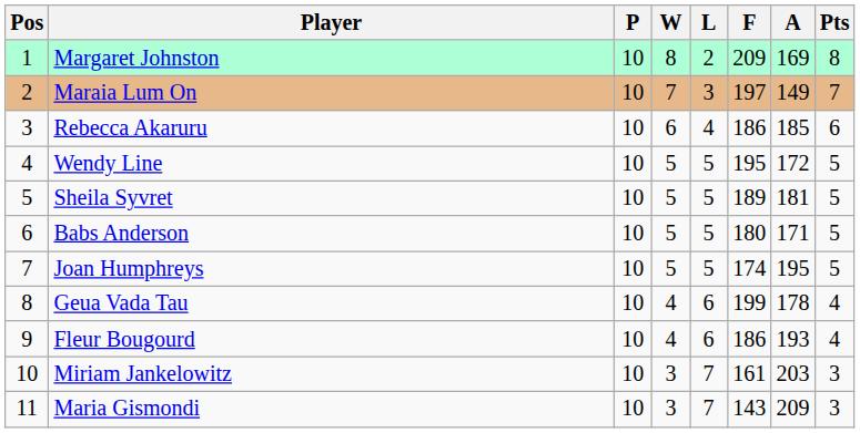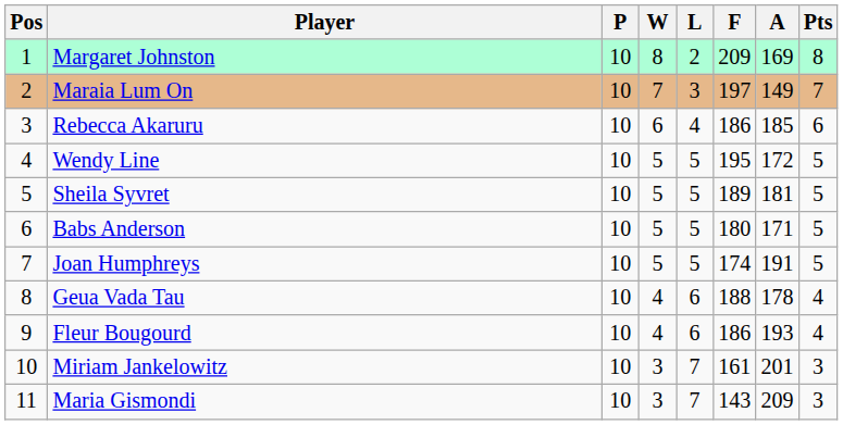 <table class="wikitable" style="font-size: 100%">
 <tr>
 <th width=20>Pos</th>
 <th width=400>Player</th>
 <th width=20>P</th>
 <th width=20>W</th>
 <th width=20>L</th>
 <th width=20>F</th>
 <th width=20>A</th>
 <th width=20>Pts</th>
 </tr>
 <tr align=center style="background: #ADFFD6;">
 <td>1</td>
 <td align="left"> <a href='#'>Margaret Johnston</a></td>
 <td>10</td>
 <td>8</td>
 <td>2</td>
 <td>209</td>
 <td>169</td>
 <td>8</td>
 </tr>
 <tr align=center style="background: #E6B88A;">
 <td>2</td>
 <td align="left"> <a href='#'>Maraia Lum On</a></td>
 <td>10</td>
 <td>7</td>
 <td>3</td>
 <td>197</td>
 <td>149</td>
 <td>7</td>
 </tr>
 <tr align=center>
 <td>3</td>
 <td align="left"> <a href='#'>Rebecca Akaruru</a></td>
 <td>10</td>
 <td>6</td>
 <td>4</td>
 <td>186</td>
 <td>185</td>
 <td>6</td>
 </tr>
 <tr align=center>
 <td>4</td>
 <td align="left"> <a href='#'>Wendy Line</a></td>
 <td>10</td>
 <td>5</td>
 <td>5</td>
 <td>195</td>
 <td>172</td>
 <td>5</td>
 </tr>
 <tr align=center>
 <td>5</td>
 <td align="left"> <a href='#'>Sheila Syvret</a></td>
 <td>10</td>
 <td>5</td>
 <td>5</td>
 <td>189</td>
 <td>181</td>
 <td>5</td>
 </tr>
 <tr align=center>
 <td>6</td>
 <td align="left"> <a href='#'>Babs Anderson</a></td>
 <td>10</td>
 <td>5</td>
 <td>5</td>
 <td>180</td>
 <td>171</td>
 <td>5</td>
 </tr>
 <tr align=center>
 <td>7</td>
 <td align="left"> <a href='#'>Joan Humphreys</a></td>
 <td>10</td>
 <td>5</td>
 <td>5</td>
 <td>174</td>
-<td>195</td>
+<td>191</td>
 <td>5</td>
 </tr>
 <tr align=center>
 <td>8</td>
 <td align="left"> <a href='#'>Geua Vada Tau</a></td>
 <td>10</td>
 <td>4</td>
 <td>6</td>
-<td>199</td>
+<td>188</td>
 <td>178</td>
 <td>4</td>
 </tr>
 <tr align=center>
 <td>9</td>
 <td align="left"> <a href='#'>Fleur Bougourd</a></td>
 <td>10</td>
 <td>4</td>
 <td>6</td>
 <td>186</td>
 <td>193</td>
 <td>4</td>
 </tr>
 <tr align=center>
 <td>10</td>
 <td align="left"> <a href='#'>Miriam Jankelowitz</a></td>
 <td>10</td>
 <td>3</td>
 <td>7</td>
 <td>161</td>
-<td>203</td>
+<td>201</td>
 <td>3</td>
 </tr>
 <tr align=center>
 <td>11</td>
 <td align="left"> <a href='#'>Maria Gismondi</a></td>
 <td>10</td>
 <td>3</td>
 <td>7</td>
 <td>143</td>
 <td>209</td>
 <td>3</td>
 </tr>
 </table>
